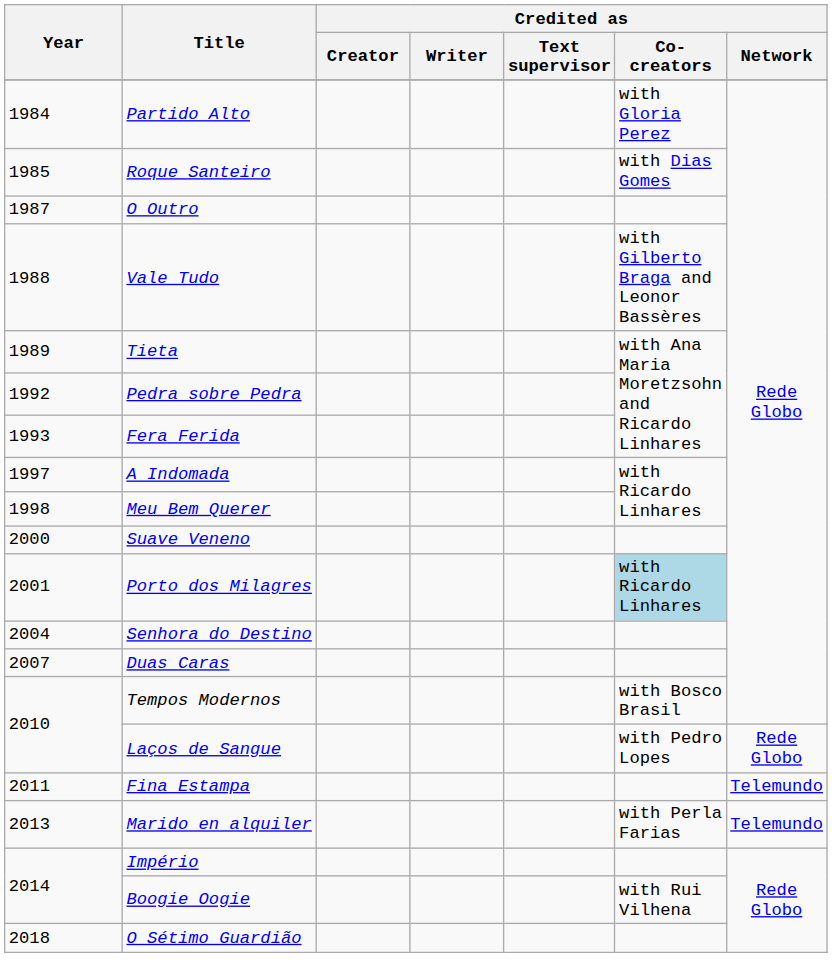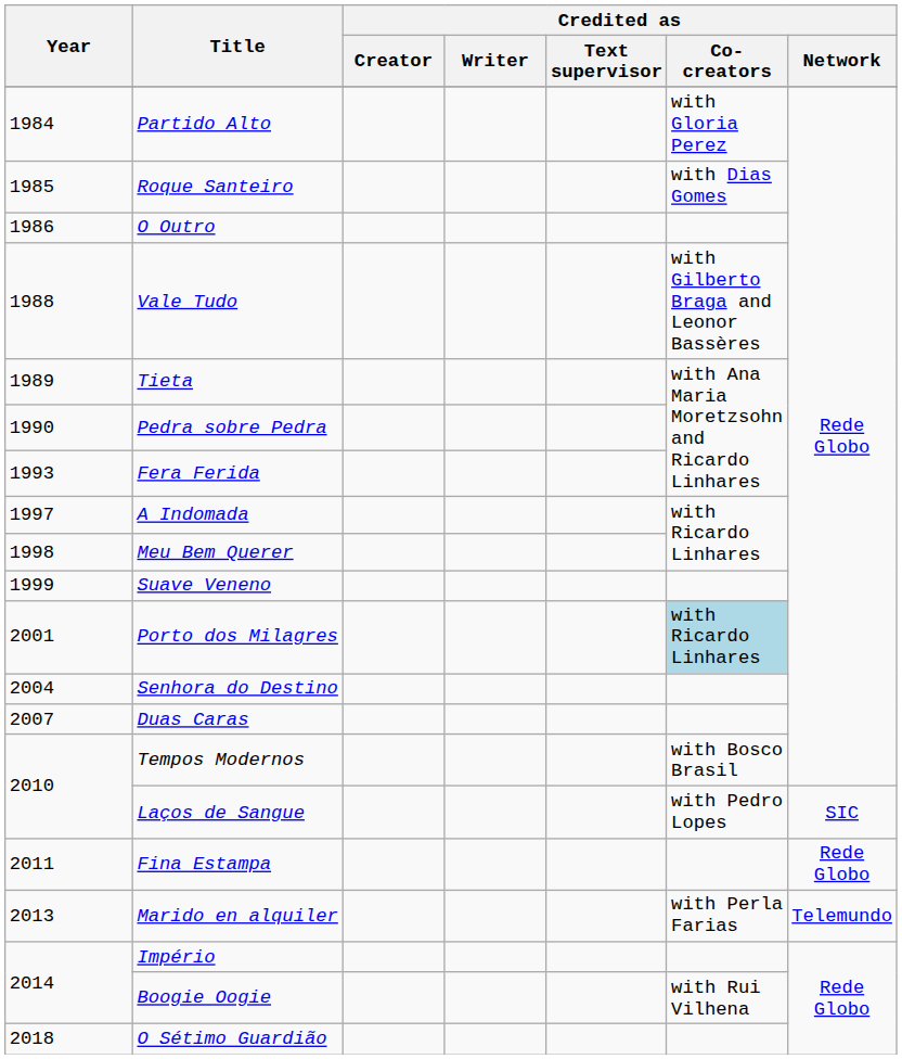 <table class="wikitable">
 <tr>
 <th rowspan="2" style="width:83px;">Year</th>
 <th rowspan="2">Title</th>
 <th colspan="5">Credited as</th>
 </tr>
 <tr>
 <th width=65>Creator</th>
 <th width=65>Writer</th>
 <th width=65>Text supervisor</th>
 <th width=65>Co-creators</th>
 <th width=65>Network</th>
 </tr>
 <tr style="text-align:center;">
 </tr>
 <tr style="text-align:center;">
 </tr>
 <tr>
 <td>1984</td>
 <td><em><a href='#'>Partido Alto</a></em></td>
 <td></td>
 <td></td>
 <td></td>
 <td>with <a href='#'>Gloria Perez</a></td>
 <td rowspan=14 style="text-align:center;"><a href='#'>Rede Globo</a></td>
 </tr>
 <tr>
 <td>1985</td>
 <td><em><a href='#'>Roque Santeiro</a></em></td>
 <td></td>
 <td></td>
 <td></td>
 <td>with <a href='#'>Dias Gomes</a></td>
 </tr>
 <tr>
-<td>1987</td>
+<td>1986</td>
 <td><em><a href='#'>O Outro</a></em></td>
 <td></td>
 <td></td>
 <td></td>
 <td></td>
 </tr>
 <tr>
 <td>1988</td>
 <td><em><a href='#'>Vale Tudo</a></em></td>
 <td></td>
 <td></td>
 <td></td>
 <td>with <a href='#'>Gilberto Braga</a> and Leonor Bassères</td>
 </tr>
 <tr>
 <td>1989</td>
 <td><em><a href='#'>Tieta</a></em></td>
 <td></td>
 <td></td>
 <td></td>
 <td rowspan=3>with Ana Maria Moretzsohn and Ricardo Linhares</td>
 </tr>
 <tr>
-<td>1992</td>
+<td>1990</td>
 <td><em><a href='#'>Pedra sobre Pedra</a></em></td>
 <td></td>
 <td></td>
 <td></td>
 </tr>
 <tr>
 <td>1993</td>
 <td><em><a href='#'>Fera Ferida</a></em></td>
 <td></td>
 <td></td>
 <td></td>
 </tr>
 <tr>
 <td>1997</td>
 <td><em><a href='#'>A Indomada</a></em></td>
 <td></td>
 <td></td>
 <td></td>
 <td rowspan=2>with Ricardo Linhares</td>
 </tr>
 <tr>
 <td>1998</td>
 <td><em><a href='#'>Meu Bem Querer</a></em></td>
 <td></td>
 <td></td>
 <td></td>
 </tr>
 <tr>
-<td>2000</td>
+<td>1999</td>
 <td><em><a href='#'>Suave Veneno</a></em></td>
 <td></td>
 <td></td>
 <td></td>
 <td></td>
 </tr>
 <tr>
 <td>2001</td>
 <td><em><a href='#'>Porto dos Milagres</a></em></td>
 <td></td>
 <td></td>
 <td></td>
 <td style="background: lightblue;">with Ricardo Linhares</td>
 </tr>
 <tr>
 <td>2004</td>
 <td><em><a href='#'>Senhora do Destino</a></em></td>
 <td></td>
 <td></td>
 <td></td>
 <td></td>
 </tr>
 <tr>
 <td>2007</td>
 <td><em><a href='#'>Duas Caras</a></em></td>
 <td></td>
 <td></td>
 <td></td>
 <td></td>
 </tr>
 <tr>
 <td rowspan=2>2010</td>
 <td><em>Tempos Modernos</em></td>
 <td></td>
 <td></td>
 <td></td>
 <td>with Bosco Brasil</td>
 </tr>
 <tr>
 <td><em><a href='#'>Laços de Sangue</a></em></td>
 <td></td>
 <td></td>
 <td></td>
 <td>with Pedro Lopes</td>
-<td rowspan=1 style="text-align:center;"><a href='#'>Rede Globo</a></td>
+<td style="text-align:center;"><a href='#'>SIC</a></td>
 </tr>
 <tr>
 <td>2011</td>
 <td><em><a href='#'>Fina Estampa</a></em></td>
 <td></td>
 <td></td>
 <td></td>
 <td></td>
-<td rowspan=1 style="text-align:center;"><a href='#'>Telemundo</a></td>
+<td rowspan=1 style="text-align:center;"><a href='#'>Rede Globo</a></td>
 </tr>
 <tr>
 <td>2013</td>
 <td><em><a href='#'>Marido en alquiler</a></em></td>
 <td></td>
 <td></td>
 <td></td>
 <td>with Perla Farias</td>
 <td rowspan=1 style="text-align:center;"><a href='#'>Telemundo</a></td>
 </tr>
 <tr>
 <td rowspan=2>2014</td>
 <td><em><a href='#'>Império</a></em></td>
 <td></td>
 <td></td>
 <td></td>
 <td></td>
 <td rowspan="3" style="text-align:center;"><a href='#'>Rede Globo</a></td>
 </tr>
 <tr>
 <td><em><a href='#'>Boogie Oogie</a></em></td>
 <td></td>
 <td></td>
 <td></td>
 <td>with Rui Vilhena</td>
 </tr>
 <tr>
 <td>2018</td>
 <td><em><a href='#'>O Sétimo Guardião</a></em></td>
 <td></td>
 <td></td>
 <td></td>
 <td></td>
 </tr>
 </table>
